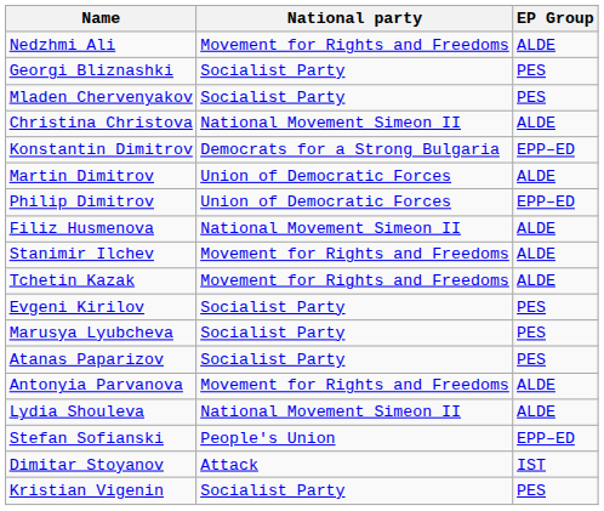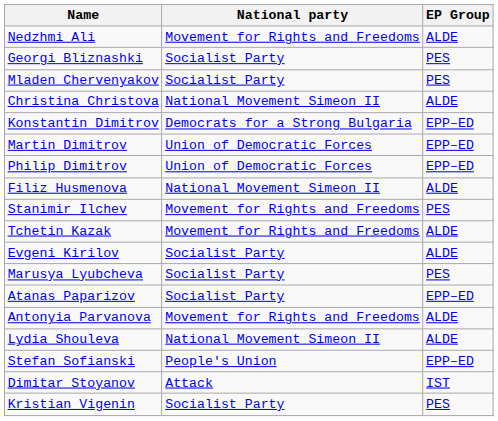 <table class="sortable wikitable">
 <tr>
 <th>Name</th>
 <th>National party</th>
 <th>EP Group</th>
 </tr>
 <tr>
 <td><a href='#'>Nedzhmi Ali</a></td>
 <td> <a href='#'>Movement for Rights and Freedoms</a></td>
 <td> <a href='#'>ALDE</a></td>
 </tr>
 <tr>
 <td><a href='#'>Georgi Bliznashki</a></td>
 <td> <a href='#'>Socialist Party</a></td>
 <td> <a href='#'>PES</a></td>
 </tr>
 <tr>
 <td><a href='#'>Mladen Chervenyakov</a></td>
 <td> <a href='#'>Socialist Party</a></td>
 <td> <a href='#'>PES</a></td>
 </tr>
 <tr>
 <td><a href='#'>Christina Christova</a></td>
 <td> <a href='#'>National Movement Simeon II</a></td>
 <td> <a href='#'>ALDE</a></td>
 </tr>
 <tr>
 <td><a href='#'>Konstantin Dimitrov</a></td>
 <td> <a href='#'>Democrats for a Strong Bulgaria</a></td>
 <td> <a href='#'>EPP–ED</a></td>
 </tr>
 <tr>
 <td><a href='#'>Martin Dimitrov</a></td>
 <td> <a href='#'>Union of Democratic Forces</a></td>
-<td> <a href='#'>ALDE</a></td>
+<td> <a href='#'>EPP–ED</a></td>
 </tr>
 <tr>
 <td><a href='#'>Philip Dimitrov</a></td>
 <td> <a href='#'>Union of Democratic Forces</a></td>
 <td> <a href='#'>EPP–ED</a></td>
 </tr>
 <tr>
 <td><a href='#'>Filiz Husmenova</a></td>
 <td> <a href='#'>National Movement Simeon II</a></td>
 <td> <a href='#'>ALDE</a></td>
 </tr>
 <tr>
 <td><a href='#'>Stanimir Ilchev</a></td>
 <td> <a href='#'>Movement for Rights and Freedoms</a></td>
-<td> <a href='#'>ALDE</a></td>
+<td> <a href='#'>PES</a></td>
 </tr>
 <tr>
 <td><a href='#'>Tchetin Kazak</a></td>
 <td> <a href='#'>Movement for Rights and Freedoms</a></td>
 <td> <a href='#'>ALDE</a></td>
 </tr>
 <tr>
 <td><a href='#'>Evgeni Kirilov</a></td>
 <td> <a href='#'>Socialist Party</a></td>
-<td> <a href='#'>PES</a></td>
+<td> <a href='#'>ALDE</a></td>
 </tr>
 <tr>
 <td><a href='#'>Marusya Lyubcheva</a></td>
 <td> <a href='#'>Socialist Party</a></td>
 <td> <a href='#'>PES</a></td>
 </tr>
 <tr>
 <td><a href='#'>Atanas Paparizov</a></td>
 <td> <a href='#'>Socialist Party</a></td>
-<td> <a href='#'>PES</a></td>
+<td> <a href='#'>EPP–ED</a></td>
 </tr>
 <tr>
 <td><a href='#'>Antonyia Parvanova</a></td>
 <td> <a href='#'>Movement for Rights and Freedoms</a></td>
 <td> <a href='#'>ALDE</a></td>
 </tr>
 <tr>
 <td><a href='#'>Lydia Shouleva</a></td>
 <td> <a href='#'>National Movement Simeon II</a></td>
 <td> <a href='#'>ALDE</a></td>
 </tr>
 <tr>
 <td><a href='#'>Stefan Sofianski</a></td>
 <td> <a href='#'>People's Union</a></td>
 <td> <a href='#'>EPP–ED</a></td>
 </tr>
 <tr>
 <td><a href='#'>Dimitar Stoyanov</a></td>
 <td> <a href='#'>Attack</a></td>
 <td> <a href='#'>IST</a></td>
 </tr>
 <tr>
 <td><a href='#'>Kristian Vigenin</a></td>
 <td> <a href='#'>Socialist Party</a></td>
 <td> <a href='#'>PES</a></td>
 </tr>
 </table>
